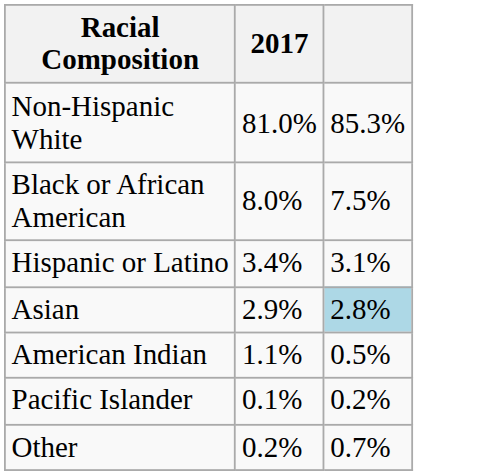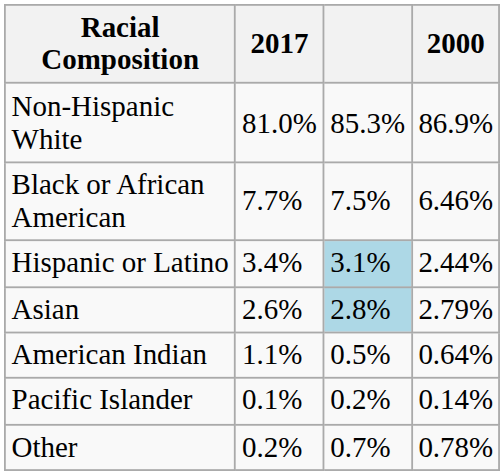 <table class="wikitable">
 <tr>
 <th>Racial<br>Composition</th>
 <th>2017</th>
 <th></th>
+<th>2000</th>
 </tr>
 <tr>
 <td>Non-Hispanic<br>White</td>
 <td>81.0%</td>
 <td>85.3%</td>
+<td>86.9%</td>
 </tr>
 <tr>
 <td>Black or African<br>American</td>
-<td>8.0%</td>
+<td>7.7%</td>
 <td>7.5%</td>
+<td>6.46%</td>
 </tr>
 <tr>
 <td>Hispanic or Latino</td>
 <td>3.4%</td>
-<td>3.1%</td>
+<td style="background: lightblue;">3.1%</td>
+<td>2.44%</td>
 </tr>
 <tr>
 <td>Asian</td>
-<td>2.9%</td>
+<td>2.6%</td>
 <td style="background: lightblue;">2.8%</td>
+<td>2.79%</td>
 </tr>
 <tr>
 <td>American Indian</td>
 <td>1.1%</td>
 <td>0.5%</td>
+<td>0.64%</td>
 </tr>
 <tr>
 <td>Pacific Islander</td>
 <td>0.1%</td>
 <td>0.2%</td>
+<td>0.14%</td>
 </tr>
 <tr>
 <td>Other</td>
 <td>0.2%</td>
 <td>0.7%</td>
+<td>0.78%</td>
 </tr>
 </table>
